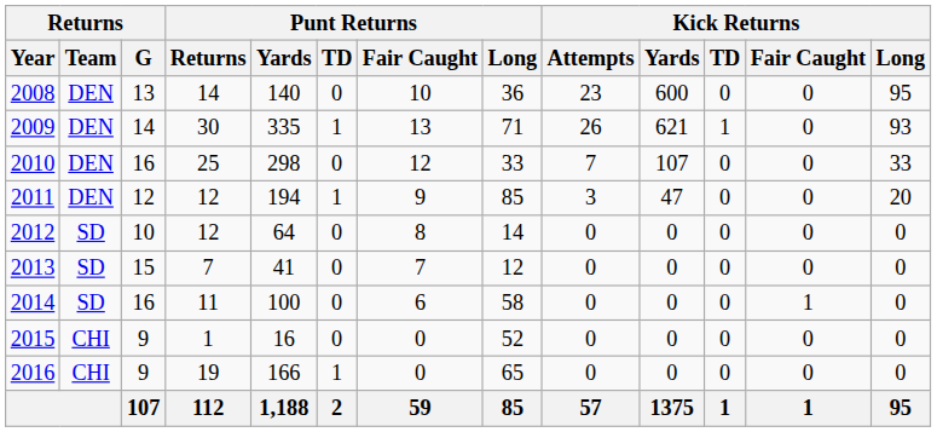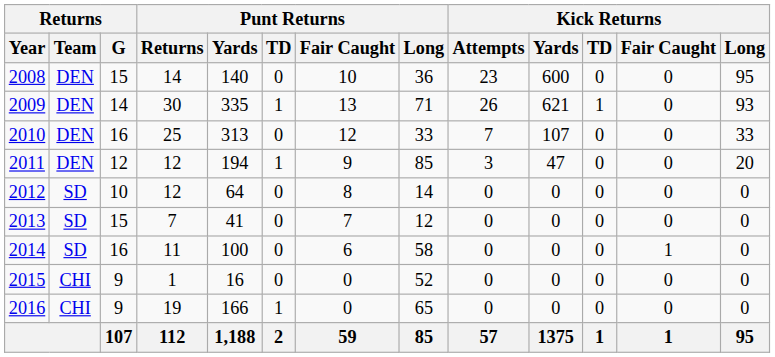 <table class="wikitable" style="text-align:center">
 <tr>
 <th colspan=3>Returns</th>
 <th colspan=5>Punt Returns</th>
 <th colspan=5>Kick Returns</th>
 </tr>
 <tr>
 <th>Year</th>
 <th>Team</th>
 <th>G</th>
 <th>Returns</th>
 <th>Yards</th>
 <th>TD</th>
 <th>Fair Caught</th>
 <th>Long</th>
 <th>Attempts</th>
 <th>Yards</th>
 <th>TD</th>
 <th>Fair Caught</th>
 <th>Long</th>
 </tr>
 <tr>
 <td><a href='#'>2008</a></td>
 <td><a href='#'>DEN</a></td>
-<td>13</td>
+<td>15</td>
 <td>14</td>
 <td>140</td>
 <td>0</td>
 <td>10</td>
 <td>36</td>
 <td>23</td>
 <td>600</td>
 <td>0</td>
 <td>0</td>
 <td>95</td>
 </tr>
 <tr>
 <td><a href='#'>2009</a></td>
 <td><a href='#'>DEN</a></td>
 <td>14</td>
 <td>30</td>
 <td>335</td>
 <td>1</td>
 <td>13</td>
 <td>71</td>
 <td>26</td>
 <td>621</td>
 <td>1</td>
 <td>0</td>
 <td>93</td>
 </tr>
 <tr>
 <td><a href='#'>2010</a></td>
 <td><a href='#'>DEN</a></td>
 <td>16</td>
 <td>25</td>
-<td>298</td>
+<td>313</td>
 <td>0</td>
 <td>12</td>
 <td>33</td>
 <td>7</td>
 <td>107</td>
 <td>0</td>
 <td>0</td>
 <td>33</td>
 </tr>
 <tr>
 <td><a href='#'>2011</a></td>
 <td><a href='#'>DEN</a></td>
 <td>12</td>
 <td>12</td>
 <td>194</td>
 <td>1</td>
 <td>9</td>
 <td>85</td>
 <td>3</td>
 <td>47</td>
 <td>0</td>
 <td>0</td>
 <td>20</td>
 </tr>
 <tr>
 <td><a href='#'>2012</a></td>
 <td><a href='#'>SD</a></td>
 <td>10</td>
 <td>12</td>
 <td>64</td>
 <td>0</td>
 <td>8</td>
 <td>14</td>
 <td>0</td>
 <td>0</td>
 <td>0</td>
 <td>0</td>
 <td>0</td>
 </tr>
 <tr>
 <td><a href='#'>2013</a></td>
 <td><a href='#'>SD</a></td>
 <td>15</td>
 <td>7</td>
 <td>41</td>
 <td>0</td>
 <td>7</td>
 <td>12</td>
 <td>0</td>
 <td>0</td>
 <td>0</td>
 <td>0</td>
 <td>0</td>
 </tr>
 <tr>
 <td><a href='#'>2014</a></td>
 <td><a href='#'>SD</a></td>
 <td>16</td>
 <td>11</td>
 <td>100</td>
 <td>0</td>
 <td>6</td>
 <td>58</td>
 <td>0</td>
 <td>0</td>
 <td>0</td>
 <td>1</td>
 <td>0</td>
 </tr>
 <tr>
 <td><a href='#'>2015</a></td>
 <td><a href='#'>CHI</a></td>
 <td>9</td>
 <td>1</td>
 <td>16</td>
 <td>0</td>
 <td>0</td>
 <td>52</td>
 <td>0</td>
 <td>0</td>
 <td>0</td>
 <td>0</td>
 <td>0</td>
 </tr>
 <tr>
 <td><a href='#'>2016</a></td>
 <td><a href='#'>CHI</a></td>
 <td>9</td>
 <td>19</td>
 <td>166</td>
 <td>1</td>
 <td>0</td>
 <td>65</td>
 <td>0</td>
 <td>0</td>
 <td>0</td>
 <td>0</td>
 <td>0</td>
 </tr>
 <tr>
 <th colspan="2"></th>
 <th>107</th>
 <th>112</th>
 <th>1,188</th>
 <th>2</th>
 <th>59</th>
 <th>85</th>
 <th>57</th>
 <th>1375</th>
 <th>1</th>
 <th>1</th>
 <th>95</th>
 </tr>
 </table>
